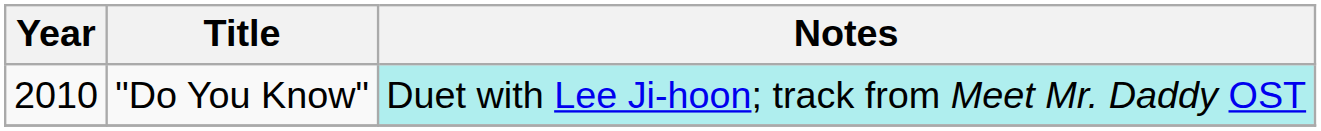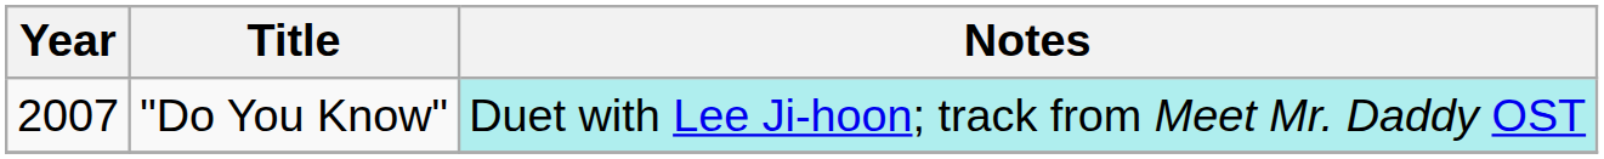 <table class="wikitable sortable">
 <tr>
 <th>Year</th>
 <th>Title</th>
 <th>Notes</th>
 </tr>
 <tr>
-<td>2010</td>
+<td>2007</td>
 <td>"Do You Know" </td>
 <td style="background: paleturquoise;">Duet with <a href='#'>Lee Ji-hoon</a>; track from <em>Meet Mr. Daddy</em> <a href='#'>OST</a></td>
 </tr>
 <tr>
 </tr>
 </table>
